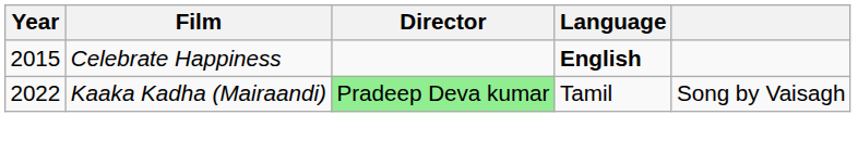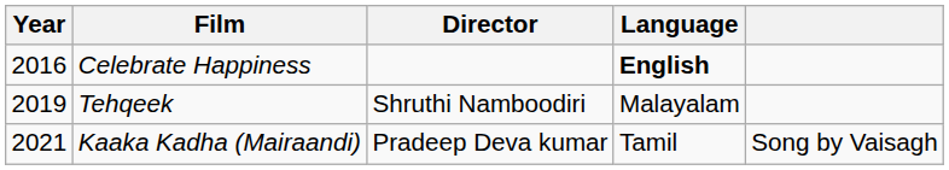 <table class="wikitable">
 <tr>
 <th>Year</th>
 <th>Film</th>
 <th>Director</th>
 <th>Language</th>
 <th></th>
 </tr>
 <tr>
-<td>2015</td>
+<td>2016</td>
 <td><em>Celebrate Happiness</em></td>
 <td></td>
 <td><strong>English</strong></td>
 <td></td>
 </tr>
 <tr>
-<td>2022</td>
+<td>2019</td>
+<td><em>Tehqeek</em></td>
+<td>Shruthi Namboodiri</td>
+<td>Malayalam</td>
+<td></td>
+</tr>
+<tr>
+<td>2021</td>
 <td><em>Kaaka Kadha (Mairaandi)</em></td>
-<td style="background: lightgreen;">Pradeep Deva kumar</td>
+<td>Pradeep Deva kumar</td>
 <td>Tamil</td>
 <td>Song by Vaisagh</td>
 </tr>
 </table>
